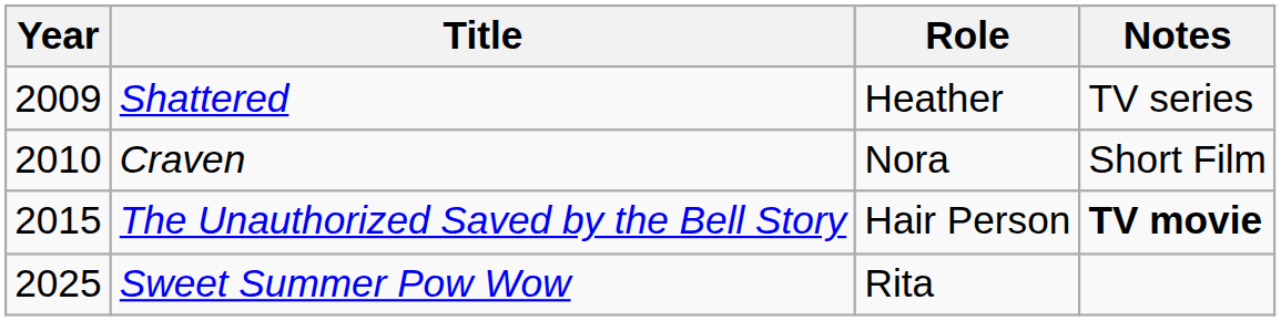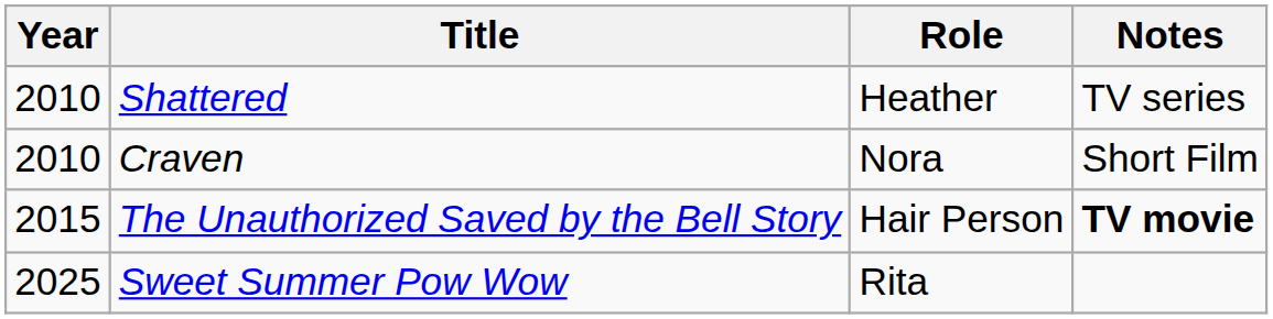 <table class="wikitable sortable">
 <tr>
 <th>Year</th>
 <th>Title</th>
 <th>Role</th>
 <th>Notes</th>
 </tr>
 <tr>
-<td>2009</td>
+<td>2010</td>
 <td><em><a href='#'>Shattered</a></em></td>
 <td>Heather</td>
 <td>TV series</td>
 </tr>
 <tr>
 <td>2010</td>
 <td><em>Craven</em></td>
 <td>Nora</td>
 <td>Short Film</td>
 </tr>
 <tr>
 <td>2015</td>
 <td><em><a href='#'>The Unauthorized Saved by the Bell Story</a></em></td>
 <td>Hair Person</td>
 <td><strong>TV movie</strong></td>
 </tr>
 <tr>
 <td>2025</td>
 <td><em><a href='#'>Sweet Summer Pow Wow</a></em></td>
 <td>Rita</td>
 <td></td>
 </tr>
 </table>
